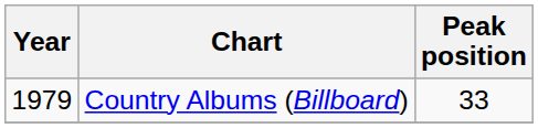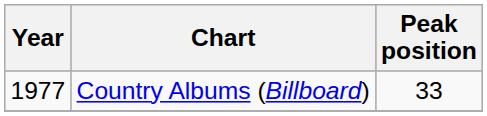 <table class="wikitable" style="text-align: center;">
 <tr>
 <th>Year</th>
 <th>Chart</th>
 <th>Peak<br>position</th>
 </tr>
 <tr>
-<td>1979</td>
+<td>1977</td>
 <td><a href='#'>Country Albums</a> (<a href='#'><em>Billboard</em></a>)</td>
 <td>33</td>
 </tr>
 <tr>
 </tr>
 </table>
